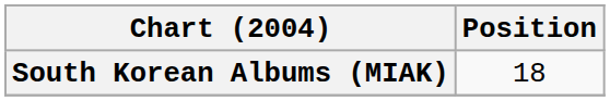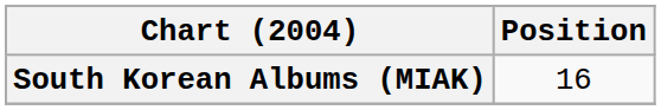 <table class="wikitable plainrowheaders">
 <tr>
 <th>Chart (2004)</th>
 <th>Position</th>
 </tr>
 <tr>
 <th scope="row">South Korean Albums (MIAK)</th>
-<td style="text-align:center;">18</td>
+<td style="text-align:center;">16</td>
 </tr>
 <tr>
 </tr>
 </table>
